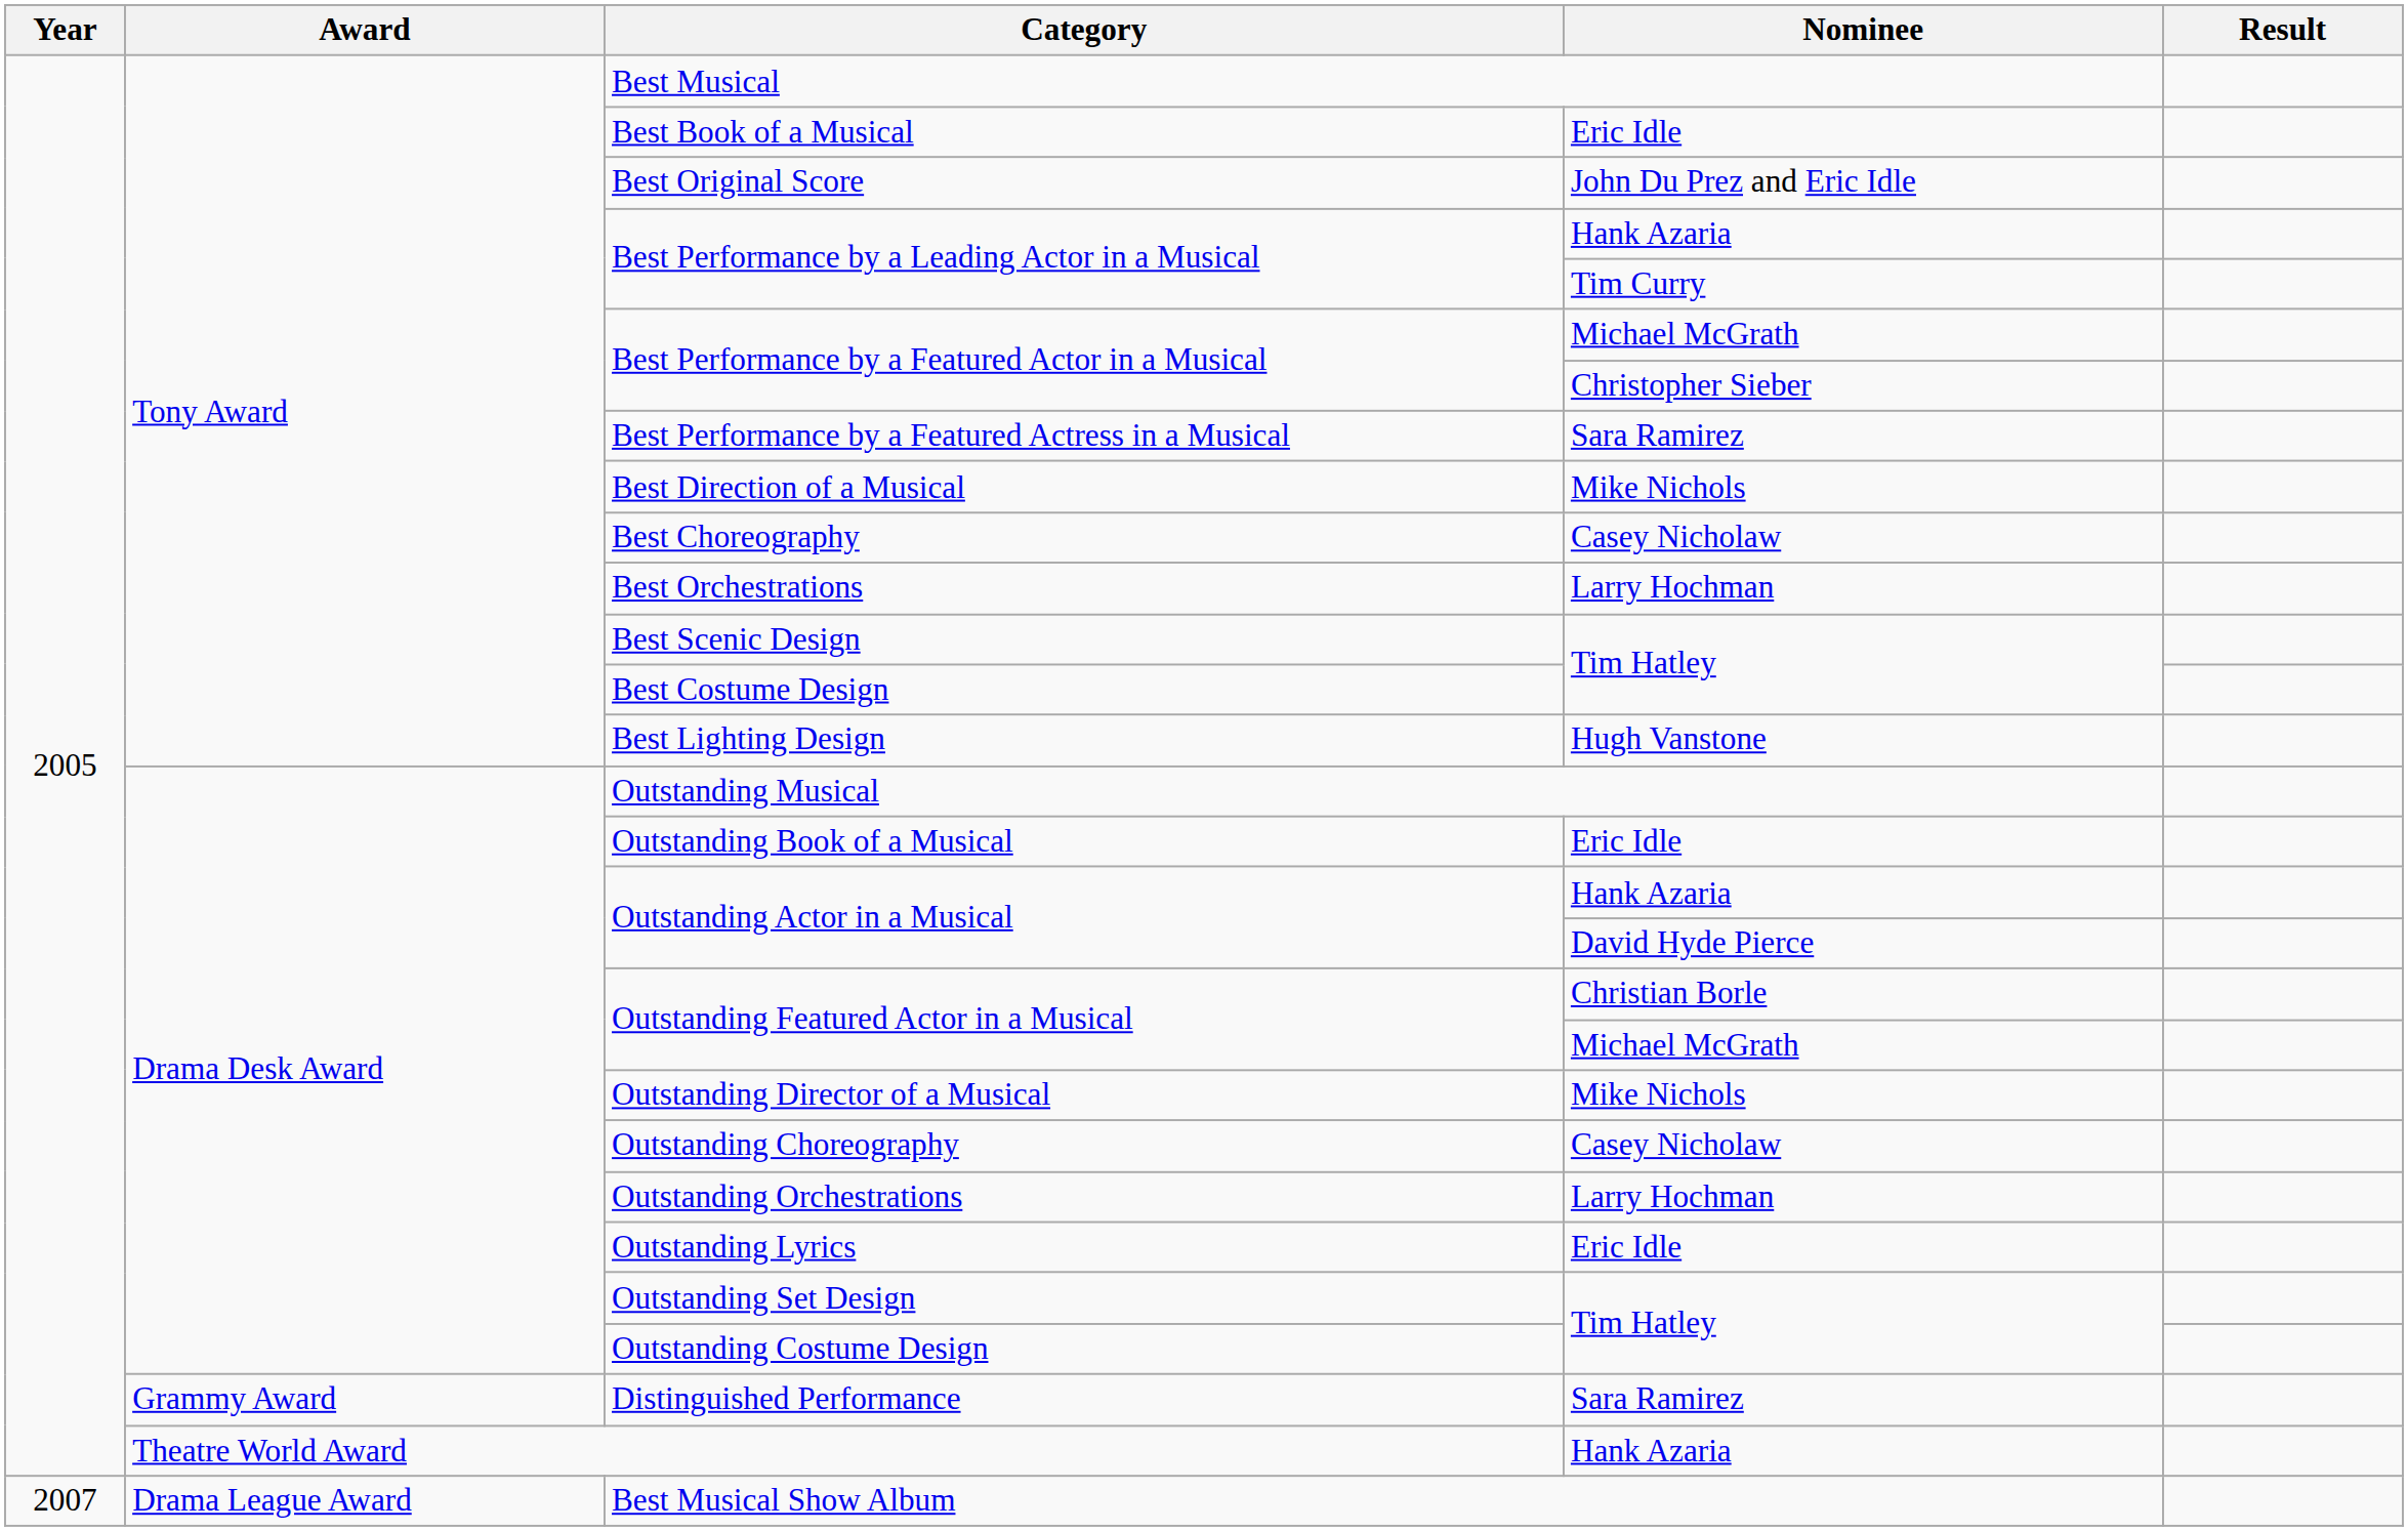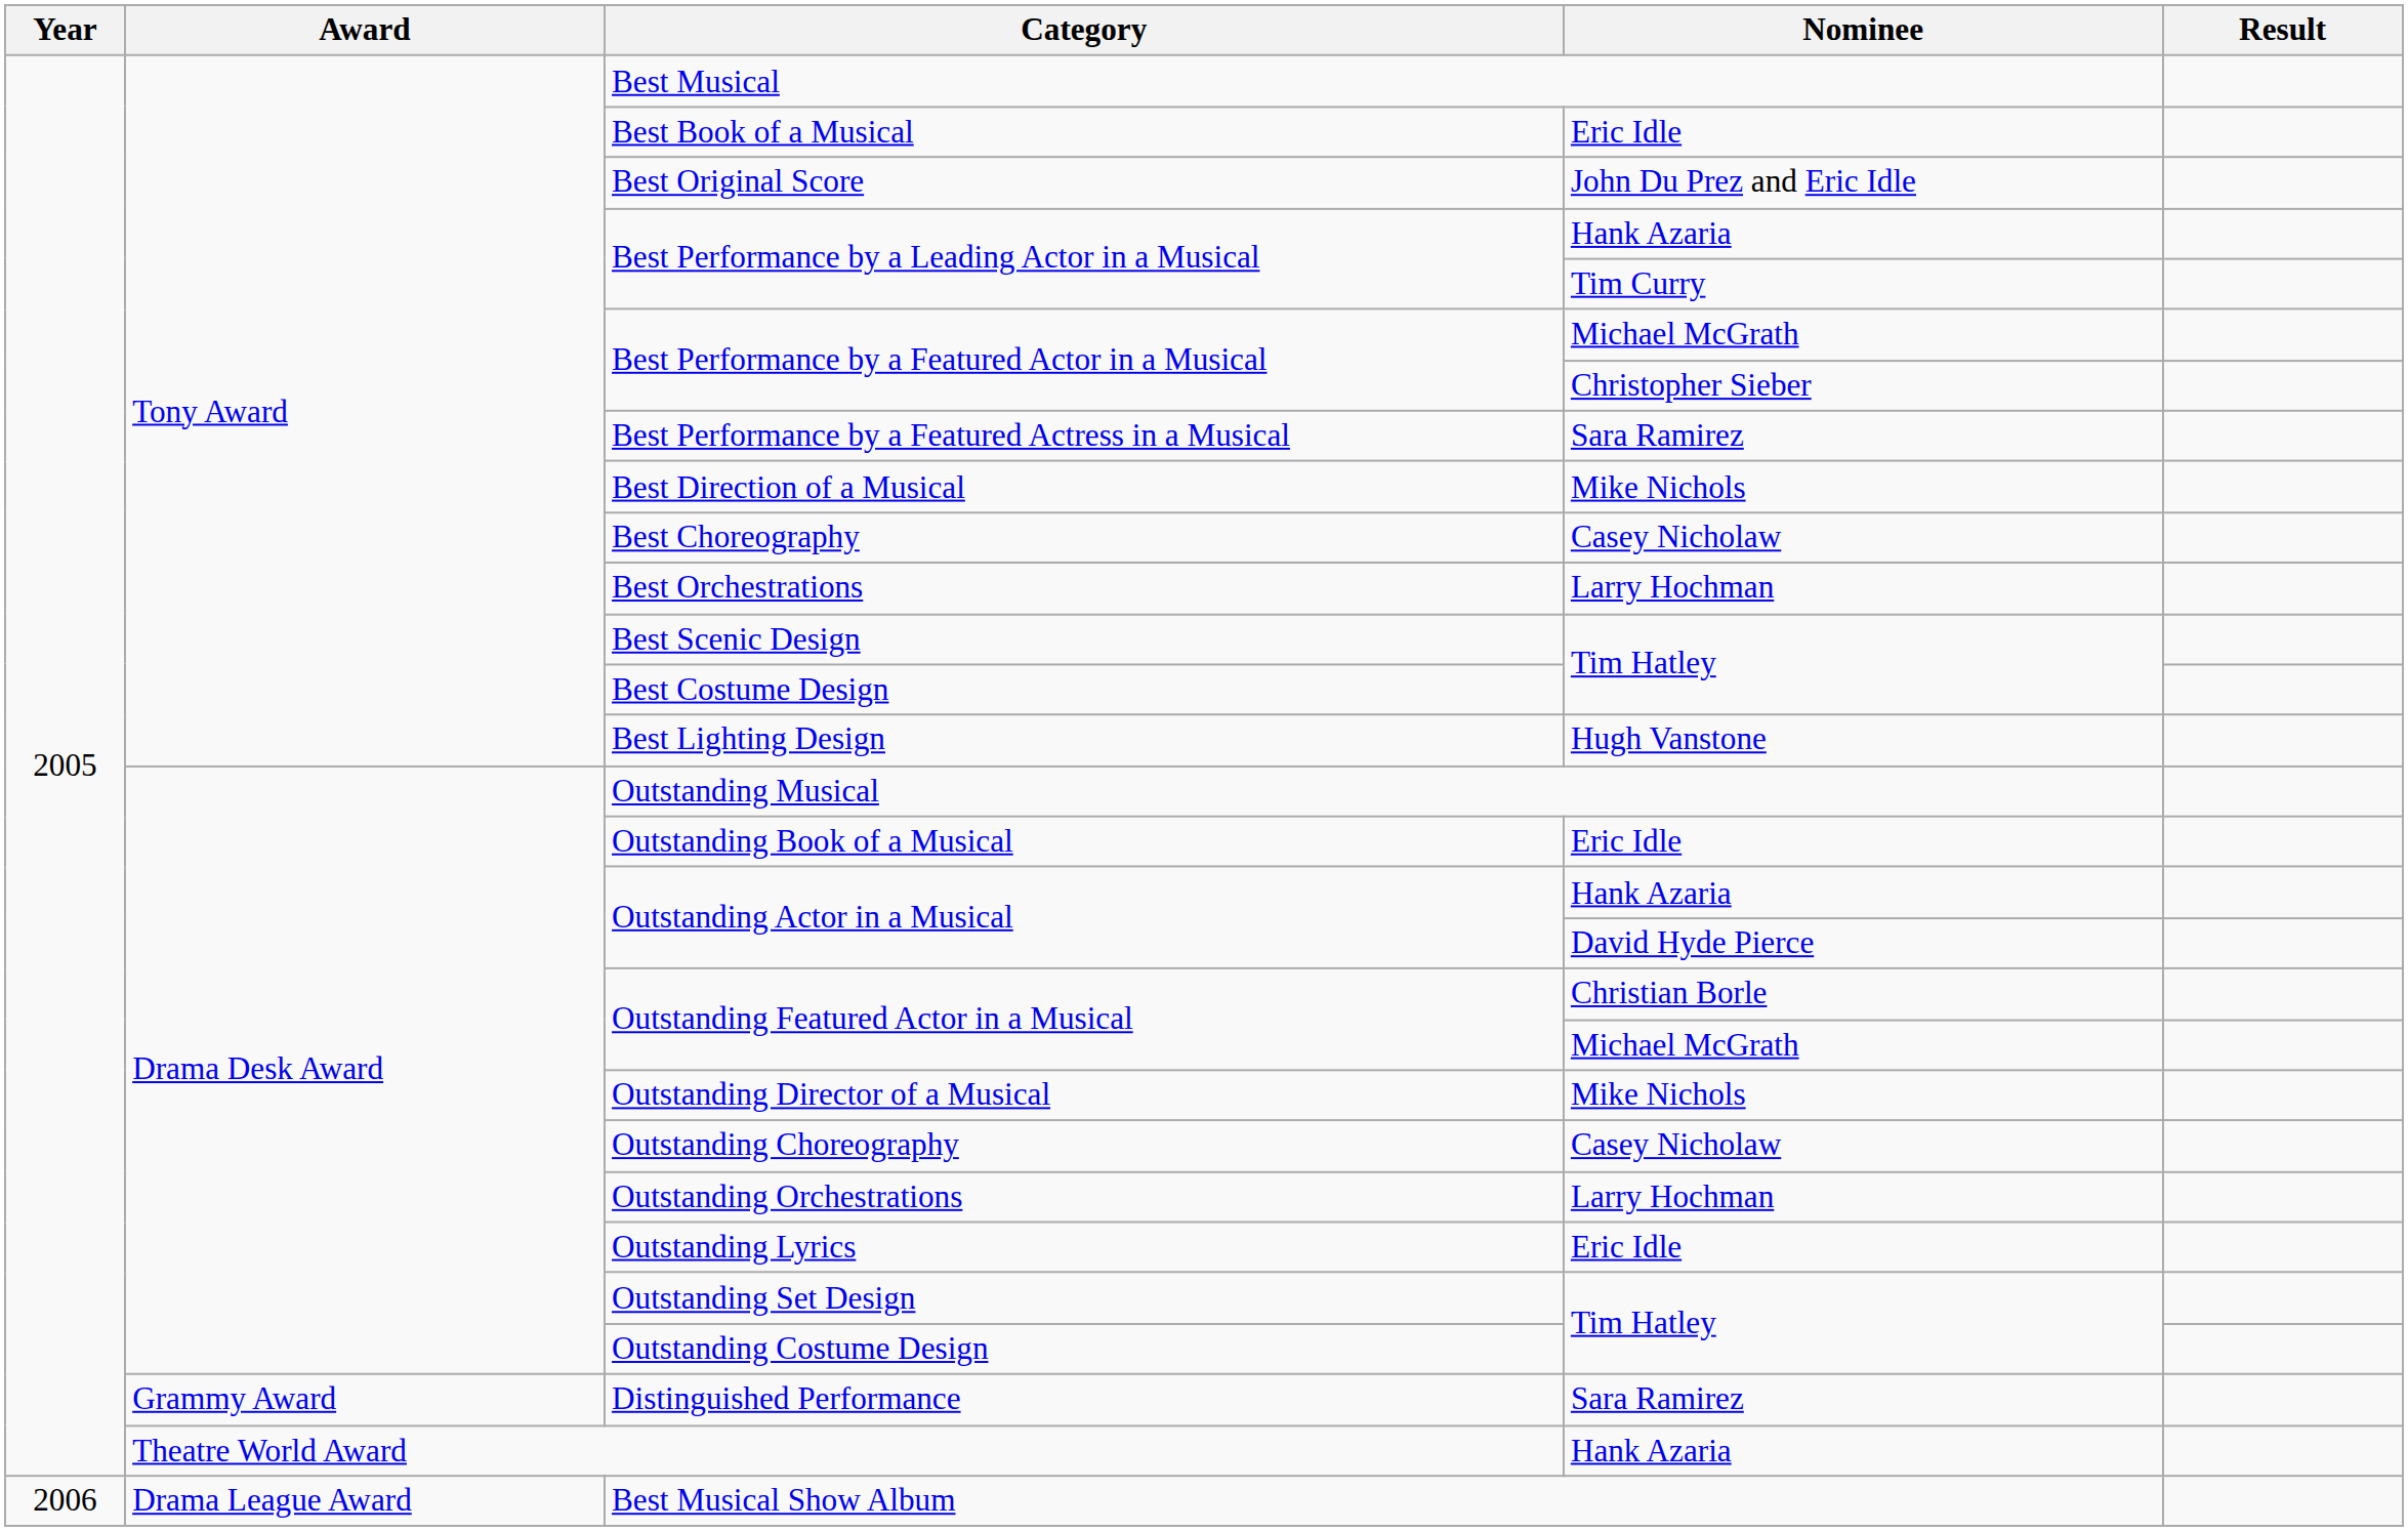 <table class="wikitable" width="95%">
 <tr>
 <th width="5%">Year</th>
 <th width="20%">Award</th>
 <th width="40%">Category</th>
 <th width="25%">Nominee</th>
 <th width="10%">Result</th>
 </tr>
 <tr>
 <td rowspan="28" align="center">2005</td>
 <td rowspan="14"><a href='#'>Tony Award</a></td>
 <td colspan="2"><a href='#'>Best Musical</a></td>
 <td></td>
 </tr>
 <tr>
 <td><a href='#'>Best Book of a Musical</a></td>
 <td><a href='#'>Eric Idle</a></td>
 <td></td>
 </tr>
 <tr>
 <td><a href='#'>Best Original Score</a></td>
 <td><a href='#'>John Du Prez</a> and <a href='#'>Eric Idle</a></td>
 <td></td>
 </tr>
 <tr>
 <td rowspan="2"><a href='#'>Best Performance by a Leading Actor in a Musical</a></td>
 <td><a href='#'>Hank Azaria</a></td>
 <td></td>
 </tr>
 <tr>
 <td><a href='#'>Tim Curry</a></td>
 <td></td>
 </tr>
 <tr>
 <td rowspan="2"><a href='#'>Best Performance by a Featured Actor in a Musical</a></td>
 <td><a href='#'>Michael McGrath</a></td>
 <td></td>
 </tr>
 <tr>
 <td><a href='#'>Christopher Sieber</a></td>
 <td></td>
 </tr>
 <tr>
 <td><a href='#'>Best Performance by a Featured Actress in a Musical</a></td>
 <td><a href='#'>Sara Ramirez</a></td>
 <td></td>
 </tr>
 <tr>
 <td><a href='#'>Best Direction of a Musical</a></td>
 <td><a href='#'>Mike Nichols</a></td>
 <td></td>
 </tr>
 <tr>
 <td><a href='#'>Best Choreography</a></td>
 <td><a href='#'>Casey Nicholaw</a></td>
 <td></td>
 </tr>
 <tr>
 <td><a href='#'>Best Orchestrations</a></td>
 <td><a href='#'>Larry Hochman</a></td>
 <td></td>
 </tr>
 <tr>
 <td><a href='#'>Best Scenic Design</a></td>
 <td rowspan="2"><a href='#'>Tim Hatley</a></td>
 <td></td>
 </tr>
 <tr>
 <td><a href='#'>Best Costume Design</a></td>
 <td></td>
 </tr>
 <tr>
 <td><a href='#'>Best Lighting Design</a></td>
 <td><a href='#'>Hugh Vanstone</a></td>
 <td></td>
 </tr>
 <tr>
 <td rowspan="12"><a href='#'>Drama Desk Award</a></td>
 <td colspan="2"><a href='#'>Outstanding Musical</a></td>
 <td></td>
 </tr>
 <tr>
 <td><a href='#'>Outstanding Book of a Musical</a></td>
 <td><a href='#'>Eric Idle</a></td>
 <td></td>
 </tr>
 <tr>
 <td rowspan="2"><a href='#'>Outstanding Actor in a Musical</a></td>
 <td><a href='#'>Hank Azaria</a></td>
 <td></td>
 </tr>
 <tr>
 <td><a href='#'>David Hyde Pierce</a></td>
 <td></td>
 </tr>
 <tr>
 <td rowspan="2"><a href='#'>Outstanding Featured Actor in a Musical</a></td>
 <td><a href='#'>Christian Borle</a></td>
 <td></td>
 </tr>
 <tr>
 <td><a href='#'>Michael McGrath</a></td>
 <td></td>
 </tr>
 <tr>
 <td><a href='#'>Outstanding Director of a Musical</a></td>
 <td><a href='#'>Mike Nichols</a></td>
 <td></td>
 </tr>
 <tr>
 <td><a href='#'>Outstanding Choreography</a></td>
 <td><a href='#'>Casey Nicholaw</a></td>
 <td></td>
 </tr>
 <tr>
 <td><a href='#'>Outstanding Orchestrations</a></td>
 <td><a href='#'>Larry Hochman</a></td>
 <td></td>
 </tr>
 <tr>
 <td><a href='#'>Outstanding Lyrics</a></td>
 <td><a href='#'>Eric Idle</a></td>
 <td></td>
 </tr>
 <tr>
 <td><a href='#'>Outstanding Set Design</a></td>
 <td rowspan="2"><a href='#'>Tim Hatley</a></td>
 <td></td>
 </tr>
 <tr>
 <td><a href='#'>Outstanding Costume Design</a></td>
 <td></td>
 </tr>
 <tr>
 <td><a href='#'>Grammy Award</a></td>
 <td><a href='#'>Distinguished Performance</a></td>
 <td><a href='#'>Sara Ramirez</a></td>
 <td></td>
 </tr>
 <tr>
 <td colspan=2><a href='#'>Theatre World Award</a></td>
 <td><a href='#'>Hank Azaria</a></td>
 <td></td>
 </tr>
 <tr>
-<td align="center">2007</td>
+<td align="center">2006</td>
 <td colspan=1><a href='#'>Drama League Award</a></td>
 <td colspan="2"><a href='#'>Best Musical Show Album</a></td>
 <td></td>
 </tr>
 </table>
